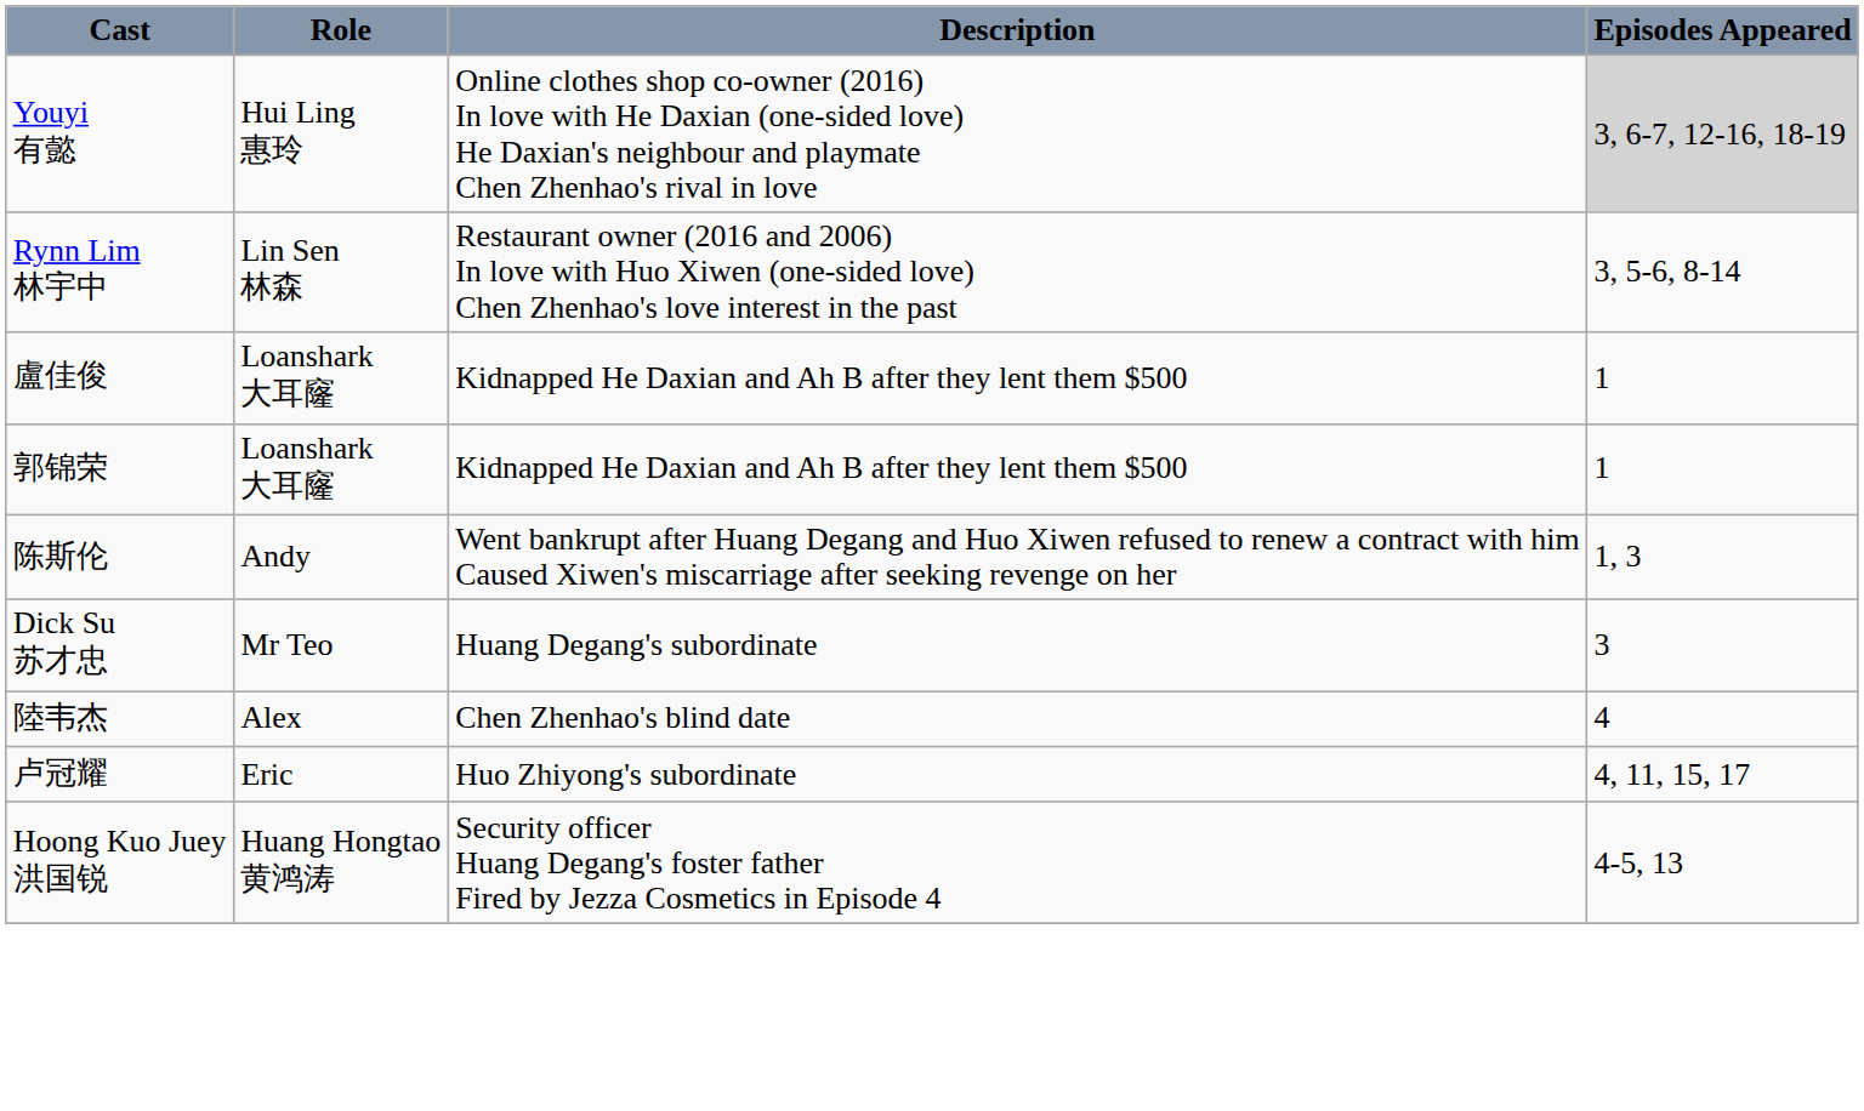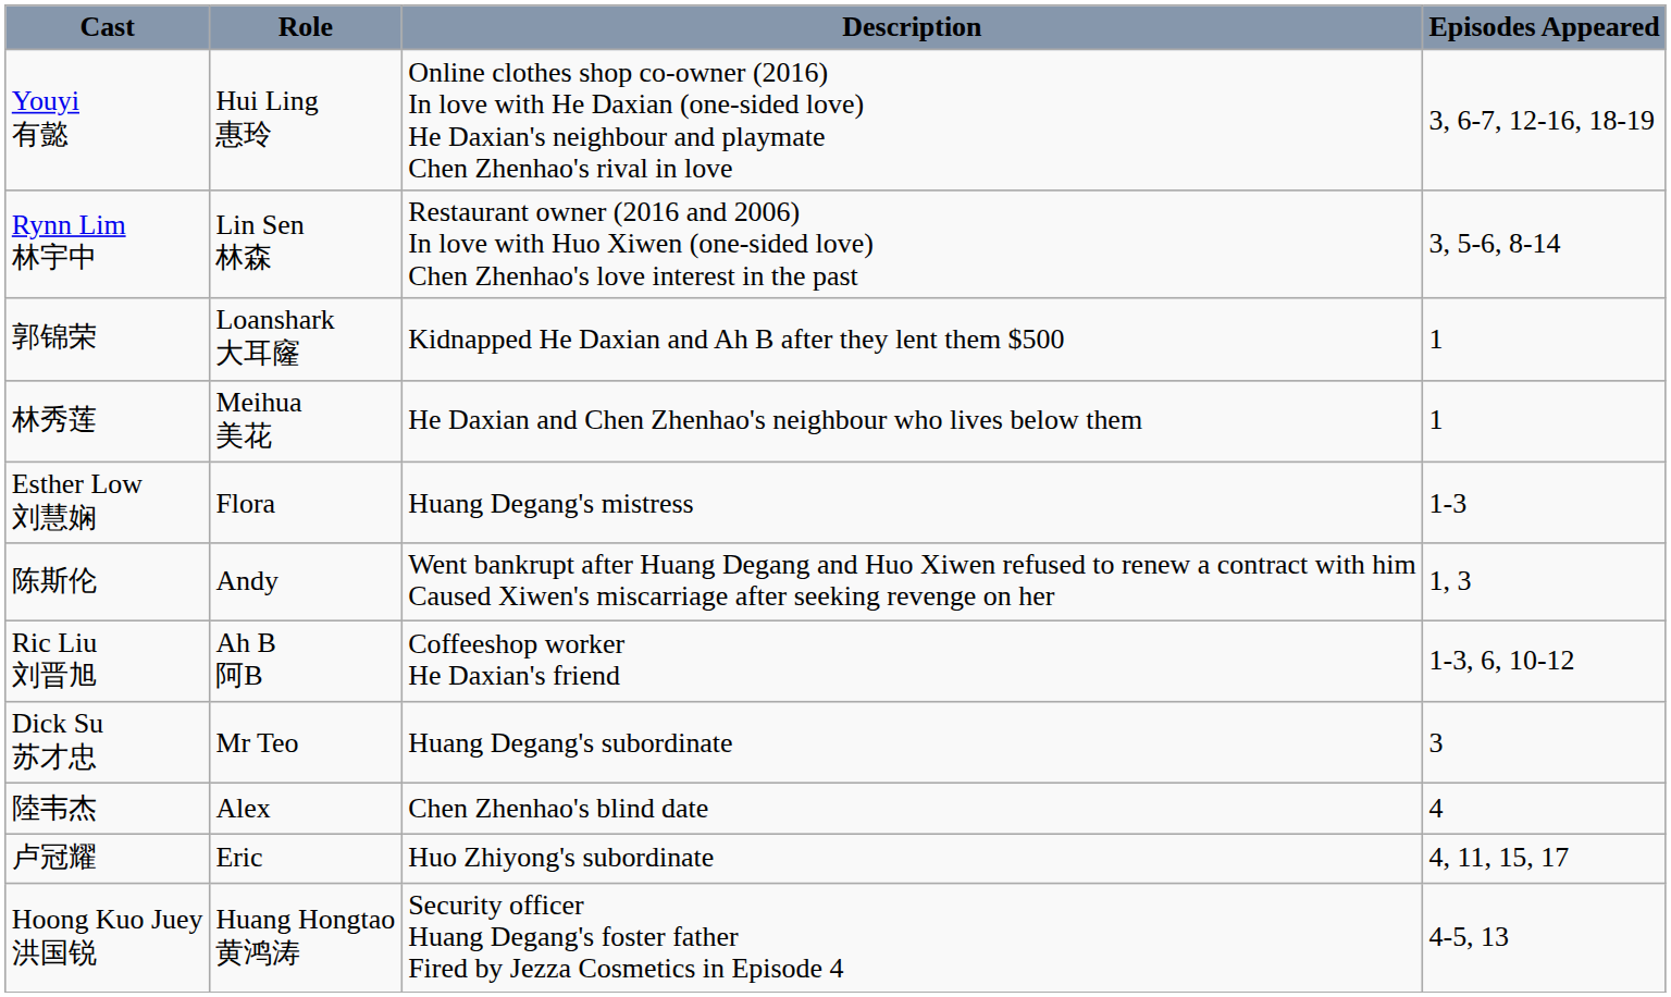 <table class="wikitable">
 <tr>
 <th style="background:#8697AC">Cast</th>
 <th style="background:#8697AC">Role</th>
 <th style="background:#8697AC">Description</th>
 <th style="background:#8697AC">Episodes Appeared</th>
 </tr>
 <tr>
 <td><a href='#'>Youyi</a><br>有懿</td>
 <td>Hui Ling <br> 惠玲</td>
 <td>Online clothes shop co-owner (2016)<br>In love with He Daxian (one-sided love)<br>He Daxian's neighbour and playmate<br>Chen Zhenhao's rival in love</td>
-<td style="background: lightgrey;">3, 6-7, 12-16, 18-19</td>
+<td>3, 6-7, 12-16, 18-19</td>
 </tr>
 <tr>
 <td><a href='#'>Rynn Lim</a> <br> 林宇中</td>
 <td>Lin Sen <br> 林森</td>
 <td>Restaurant owner (2016 and 2006)<br>In love with Huo Xiwen (one-sided love)<br>Chen Zhenhao's love interest in the past</td>
 <td>3, 5-6, 8-14</td>
 </tr>
 <tr>
-<td>盧佳俊</td>
-<td>Loanshark <br> 大耳窿</td>
-<td>Kidnapped He Daxian and Ah B after they lent them $500</td>
-<td>1</td>
-</tr>
-<tr>
 <td>郭锦荣</td>
 <td>Loanshark <br> 大耳窿</td>
 <td>Kidnapped He Daxian and Ah B after they lent them $500</td>
 <td>1</td>
 </tr>
 <tr>
+<td>林秀莲</td>
+<td>Meihua <br> 美花</td>
+<td>He Daxian and Chen Zhenhao's neighbour who lives below them</td>
+<td>1</td>
+</tr>
+<tr>
+<td>Esther Low <br> 刘慧娴</td>
+<td>Flora</td>
+<td>Huang Degang's mistress</td>
+<td>1-3</td>
+</tr>
+<tr>
 <td>陈斯伦</td>
 <td>Andy</td>
 <td>Went bankrupt after Huang Degang and Huo Xiwen refused to renew a contract with him <br> Caused Xiwen's miscarriage after seeking revenge on her</td>
 <td>1, 3</td>
+</tr>
+<tr>
+<td>Ric Liu <br> 刘晋旭</td>
+<td>Ah B <br> 阿B</td>
+<td>Coffeeshop worker <br> He Daxian's friend</td>
+<td>1-3, 6, 10-12</td>
 </tr>
 <tr>
 <td>Dick Su <br> 苏才忠</td>
 <td>Mr Teo</td>
 <td>Huang Degang's subordinate</td>
 <td>3</td>
 </tr>
 <tr>
 <td>陸韦杰</td>
 <td>Alex</td>
 <td>Chen Zhenhao's blind date</td>
 <td>4</td>
 </tr>
 <tr>
 <td>卢冠耀</td>
 <td>Eric</td>
 <td>Huo Zhiyong's subordinate</td>
 <td>4, 11, 15, 17</td>
 </tr>
 <tr>
 <td>Hoong Kuo Juey <br> 洪国锐</td>
 <td>Huang Hongtao <br> 黄鸿涛</td>
 <td>Security officer<br>Huang Degang's foster father<br>Fired by Jezza Cosmetics in Episode 4</td>
 <td>4-5, 13</td>
 </tr>
 <tr>
 </tr>
 </table>
